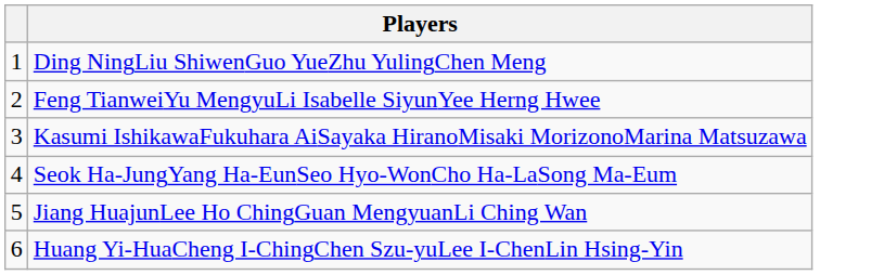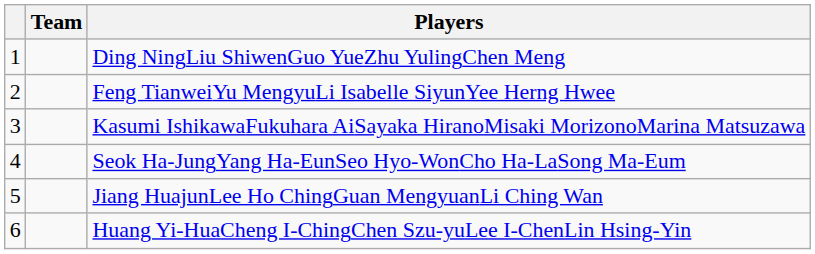 <table class="wikitable sortable" border="1" style="text-align:center">
 <tr>
 <th scope="col"></th>
+<th scope="col">Team</th>
 <th scope="col" class="unsortable">Players</th>
 </tr>
 <tr>
 <td>1</td>
+<td style="text-align:left"></td>
 <td style="text-align:left"><a href='#'>Ding Ning</a><a href='#'>Liu Shiwen</a><a href='#'>Guo Yue</a><a href='#'>Zhu Yuling</a><a href='#'>Chen Meng</a></td>
 </tr>
 <tr>
 <td>2</td>
+<td style="text-align:left"></td>
 <td style="text-align:left"><a href='#'>Feng Tianwei</a><a href='#'>Yu Mengyu</a><a href='#'>Li Isabelle Siyun</a><a href='#'>Yee Herng Hwee</a></td>
 </tr>
 <tr>
 <td>3</td>
+<td style="text-align:left"></td>
 <td style="text-align:left"><a href='#'>Kasumi Ishikawa</a><a href='#'>Fukuhara Ai</a><a href='#'>Sayaka Hirano</a><a href='#'>Misaki Morizono</a><a href='#'>Marina Matsuzawa</a></td>
 </tr>
 <tr>
 <td>4</td>
+<td style="text-align:left"></td>
 <td style="text-align:left"><a href='#'>Seok Ha-Jung</a><a href='#'>Yang Ha-Eun</a><a href='#'>Seo Hyo-Won</a><a href='#'>Cho Ha-La</a><a href='#'>Song Ma-Eum</a></td>
 </tr>
 <tr>
 <td>5</td>
+<td style="text-align:left"></td>
 <td style="text-align:left"><a href='#'>Jiang Huajun</a><a href='#'>Lee Ho Ching</a><a href='#'>Guan Mengyuan</a><a href='#'>Li Ching Wan</a></td>
 </tr>
 <tr>
 <td>6</td>
+<td style="text-align:left"></td>
 <td style="text-align:left"><a href='#'>Huang Yi-Hua</a><a href='#'>Cheng I-Ching</a><a href='#'>Chen Szu-yu</a><a href='#'>Lee I-Chen</a><a href='#'>Lin Hsing-Yin</a></td>
 </tr>
 </table>
